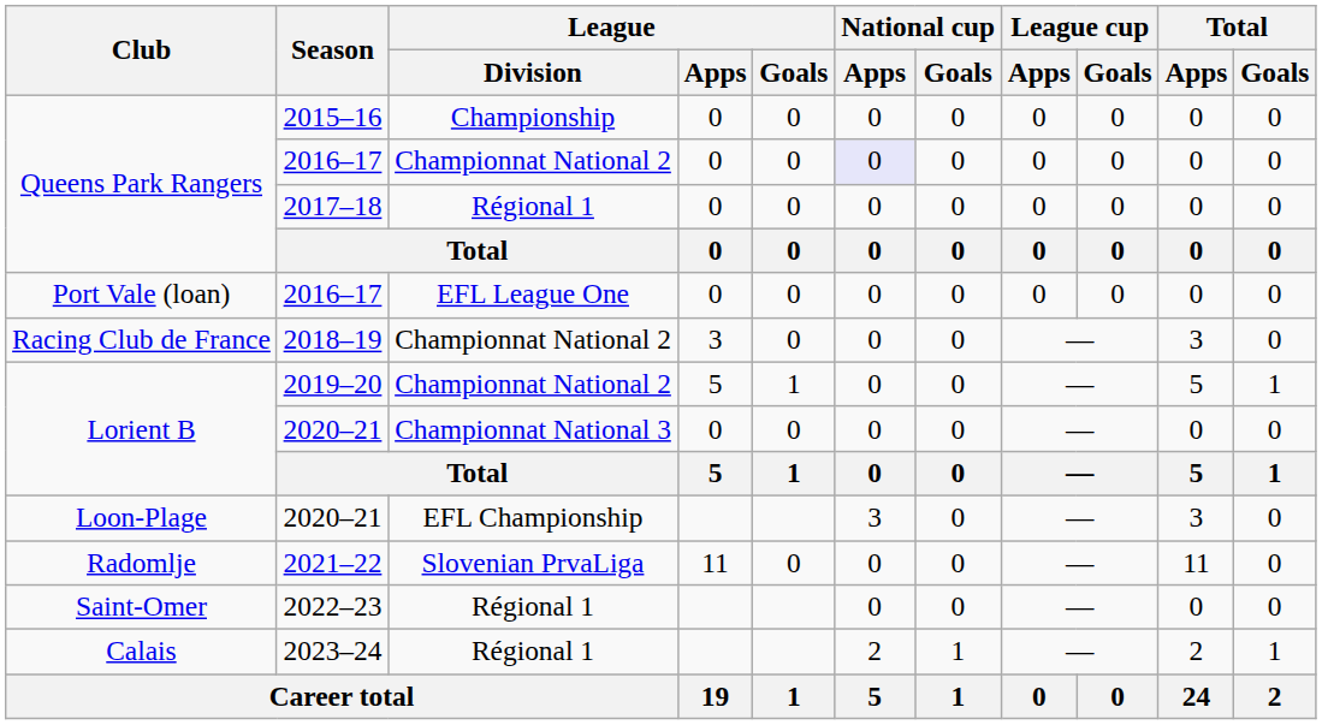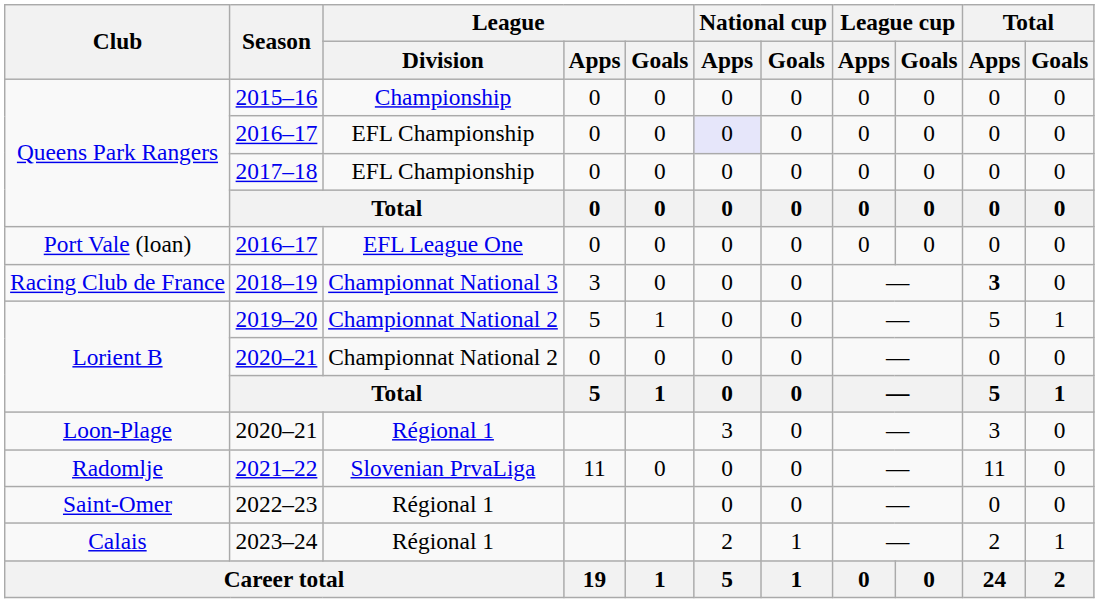 <table class="wikitable" style="text-align:center;">
 <tr>
 <th rowspan="2">Club</th>
 <th rowspan="2">Season</th>
 <th colspan="3">League</th>
 <th colspan="2">National cup</th>
 <th colspan="2">League cup</th>
 <th colspan="2">Total</th>
 </tr>
 <tr>
 <th>Division</th>
 <th>Apps</th>
 <th>Goals</th>
 <th>Apps</th>
 <th>Goals</th>
 <th>Apps</th>
 <th>Goals</th>
 <th>Apps</th>
 <th>Goals</th>
 </tr>
 <tr>
 <td rowspan=4><a href='#'>Queens Park Rangers</a></td>
 <td><a href='#'>2015–16</a></td>
 <td><a href='#'>Championship</a></td>
 <td>0</td>
 <td>0</td>
 <td>0</td>
 <td>0</td>
 <td>0</td>
 <td>0</td>
 <td>0</td>
 <td>0</td>
 </tr>
 <tr>
 <td><a href='#'>2016–17</a></td>
-<td><a href='#'>Championnat National 2</a></td>
+<td>EFL Championship</td>
 <td>0</td>
 <td>0</td>
 <td style="background: lavender;">0</td>
 <td>0</td>
 <td>0</td>
 <td>0</td>
 <td>0</td>
 <td>0</td>
 </tr>
 <tr>
 <td><a href='#'>2017–18</a></td>
-<td><a href='#'>Régional 1</a></td>
+<td>EFL Championship</td>
 <td>0</td>
 <td>0</td>
 <td>0</td>
 <td>0</td>
 <td>0</td>
 <td>0</td>
 <td>0</td>
 <td>0</td>
 </tr>
 <tr>
 <th colspan="2">Total</th>
 <th>0</th>
 <th>0</th>
 <th>0</th>
 <th>0</th>
 <th>0</th>
 <th>0</th>
 <th>0</th>
 <th>0</th>
 </tr>
 <tr>
 <td><a href='#'>Port Vale</a> (loan)</td>
 <td><a href='#'>2016–17</a></td>
 <td><a href='#'>EFL League One</a></td>
 <td>0</td>
 <td>0</td>
 <td>0</td>
 <td>0</td>
 <td>0</td>
 <td>0</td>
 <td>0</td>
 <td>0</td>
 </tr>
 <tr>
 <td><a href='#'>Racing Club de France</a></td>
 <td><a href='#'>2018–19</a></td>
-<td>Championnat National 2</td>
+<td><a href='#'>Championnat National 3</a></td>
 <td>3</td>
 <td>0</td>
 <td>0</td>
 <td>0</td>
 <td colspan="2">—</td>
-<td>3</td>
+<td><strong>3</strong></td>
 <td>0</td>
 </tr>
 <tr>
 <td rowspan=3><a href='#'>Lorient B</a></td>
 <td><a href='#'>2019–20</a></td>
 <td><a href='#'>Championnat National 2</a></td>
 <td>5</td>
 <td>1</td>
 <td>0</td>
 <td>0</td>
 <td colspan="2">—</td>
 <td>5</td>
 <td>1</td>
 </tr>
 <tr>
 <td><a href='#'>2020–21</a></td>
-<td><a href='#'>Championnat National 3</a></td>
+<td>Championnat National 2</td>
 <td>0</td>
 <td>0</td>
 <td>0</td>
 <td>0</td>
 <td colspan="2">—</td>
 <td>0</td>
 <td>0</td>
 </tr>
 <tr>
 <th colspan="2">Total</th>
 <th>5</th>
 <th>1</th>
 <th>0</th>
 <th>0</th>
 <th colspan="2">—</th>
 <th>5</th>
 <th>1</th>
 </tr>
 <tr>
 <td><a href='#'>Loon-Plage</a></td>
 <td>2020–21</td>
-<td>EFL Championship</td>
+<td><a href='#'>Régional 1</a></td>
 <td></td>
 <td></td>
 <td>3</td>
 <td>0</td>
 <td colspan="2">—</td>
 <td>3</td>
 <td>0</td>
 </tr>
 <tr>
 <td><a href='#'>Radomlje</a></td>
 <td><a href='#'>2021–22</a></td>
 <td><a href='#'>Slovenian PrvaLiga</a></td>
 <td>11</td>
 <td>0</td>
 <td>0</td>
 <td>0</td>
 <td colspan="2">—</td>
 <td>11</td>
 <td>0</td>
 </tr>
 <tr>
 <td><a href='#'>Saint-Omer</a></td>
 <td>2022–23</td>
 <td>Régional 1</td>
 <td></td>
 <td></td>
 <td>0</td>
 <td>0</td>
 <td colspan="2">—</td>
 <td>0</td>
 <td>0</td>
 </tr>
 <tr>
 <td><a href='#'>Calais</a></td>
 <td>2023–24</td>
 <td>Régional 1</td>
 <td></td>
 <td></td>
 <td>2</td>
 <td>1</td>
 <td colspan="2">—</td>
 <td>2</td>
 <td>1</td>
 </tr>
 <tr>
 <th colspan="3">Career total</th>
 <th>19</th>
 <th>1</th>
 <th>5</th>
 <th>1</th>
 <th>0</th>
 <th>0</th>
 <th>24</th>
 <th>2</th>
 </tr>
 </table>
